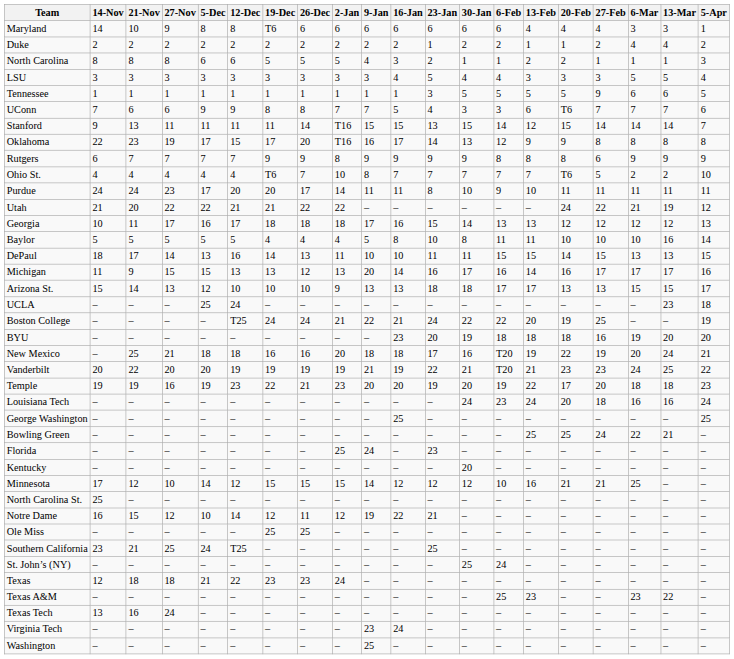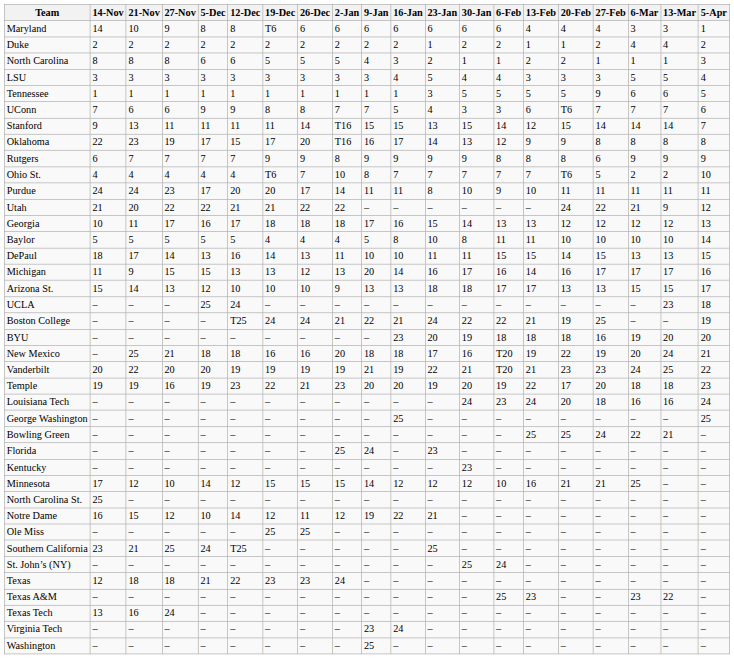 <table class="wikitable sortable">
 <tr>
 <th>Team</th>
 <th>14-Nov</th>
 <th>21-Nov</th>
 <th>27-Nov</th>
 <th>5-Dec</th>
 <th>12-Dec</th>
 <th>19-Dec</th>
 <th>26-Dec</th>
 <th>2-Jan</th>
 <th>9-Jan</th>
 <th>16-Jan</th>
 <th>23-Jan</th>
 <th>30-Jan</th>
 <th>6-Feb</th>
 <th>13-Feb</th>
 <th>20-Feb</th>
 <th>27-Feb</th>
 <th>6-Mar</th>
 <th>13-Mar</th>
 <th>5-Apr</th>
 </tr>
 <tr>
 <td>Maryland</td>
 <td>14</td>
 <td>10</td>
 <td>9</td>
 <td>8</td>
 <td>8</td>
 <td>T6</td>
 <td>6</td>
 <td>6</td>
 <td>6</td>
 <td>6</td>
 <td>6</td>
 <td>6</td>
 <td>6</td>
 <td>4</td>
 <td>4</td>
 <td>4</td>
 <td>3</td>
 <td>3</td>
 <td>1</td>
 </tr>
 <tr>
 <td>Duke</td>
 <td>2</td>
 <td>2</td>
 <td>2</td>
 <td>2</td>
 <td>2</td>
 <td>2</td>
 <td>2</td>
 <td>2</td>
 <td>2</td>
 <td>2</td>
 <td>1</td>
 <td>2</td>
 <td>2</td>
 <td>1</td>
 <td>1</td>
 <td>2</td>
 <td>4</td>
 <td>4</td>
 <td>2</td>
 </tr>
 <tr>
 <td>North Carolina</td>
 <td>8</td>
 <td>8</td>
 <td>8</td>
 <td>6</td>
 <td>6</td>
 <td>5</td>
 <td>5</td>
 <td>5</td>
 <td>4</td>
 <td>3</td>
 <td>2</td>
 <td>1</td>
 <td>1</td>
 <td>2</td>
 <td>2</td>
 <td>1</td>
 <td>1</td>
 <td>1</td>
 <td>3</td>
 </tr>
 <tr>
 <td>LSU</td>
 <td>3</td>
 <td>3</td>
 <td>3</td>
 <td>3</td>
 <td>3</td>
 <td>3</td>
 <td>3</td>
 <td>3</td>
 <td>3</td>
 <td>4</td>
 <td>5</td>
 <td>4</td>
 <td>4</td>
 <td>3</td>
 <td>3</td>
 <td>3</td>
 <td>5</td>
 <td>5</td>
 <td>4</td>
 </tr>
 <tr>
 <td>Tennessee</td>
 <td>1</td>
 <td>1</td>
 <td>1</td>
 <td>1</td>
 <td>1</td>
 <td>1</td>
 <td>1</td>
 <td>1</td>
 <td>1</td>
 <td>1</td>
 <td>3</td>
 <td>5</td>
 <td>5</td>
 <td>5</td>
 <td>5</td>
 <td>9</td>
 <td>6</td>
 <td>6</td>
 <td>5</td>
 </tr>
 <tr>
 <td>UConn</td>
 <td>7</td>
 <td>6</td>
 <td>6</td>
 <td>9</td>
 <td>9</td>
 <td>8</td>
 <td>8</td>
 <td>7</td>
 <td>7</td>
 <td>5</td>
 <td>4</td>
 <td>3</td>
 <td>3</td>
 <td>6</td>
 <td data-sort-value=6>T6</td>
 <td>7</td>
 <td>7</td>
 <td>7</td>
 <td>6</td>
 </tr>
 <tr>
 <td>Stanford</td>
 <td>9</td>
 <td>13</td>
 <td>11</td>
 <td>11</td>
 <td>11</td>
 <td>11</td>
 <td>14</td>
 <td data-sort-value=16>T16</td>
 <td>15</td>
 <td>15</td>
 <td>13</td>
 <td>15</td>
 <td>14</td>
 <td>12</td>
 <td>15</td>
 <td>14</td>
 <td>14</td>
 <td>14</td>
 <td>7</td>
 </tr>
 <tr>
 <td>Oklahoma</td>
 <td>22</td>
 <td>23</td>
 <td>19</td>
 <td>17</td>
 <td>15</td>
 <td>17</td>
 <td>20</td>
 <td data-sort-value=16>T16</td>
 <td>16</td>
 <td>17</td>
 <td>14</td>
 <td>13</td>
 <td>12</td>
 <td>9</td>
 <td>9</td>
 <td>8</td>
 <td>8</td>
 <td>8</td>
 <td>8</td>
 </tr>
 <tr>
 <td>Rutgers</td>
 <td>6</td>
 <td>7</td>
 <td>7</td>
 <td>7</td>
 <td>7</td>
 <td>9</td>
 <td>9</td>
 <td>8</td>
 <td>9</td>
 <td>9</td>
 <td>9</td>
 <td>9</td>
 <td>8</td>
 <td>8</td>
 <td>8</td>
 <td>6</td>
 <td>9</td>
 <td>9</td>
 <td>9</td>
 </tr>
 <tr>
 <td>Ohio St.</td>
 <td>4</td>
 <td>4</td>
 <td>4</td>
 <td>4</td>
 <td>4</td>
 <td data-sort-value=6>T6</td>
 <td>7</td>
 <td>10</td>
 <td>8</td>
 <td>7</td>
 <td>7</td>
 <td>7</td>
 <td>7</td>
 <td>7</td>
 <td data-sort-value=6>T6</td>
 <td>5</td>
 <td>2</td>
 <td>2</td>
 <td>10</td>
 </tr>
 <tr>
 <td>Purdue</td>
 <td>24</td>
 <td>24</td>
 <td>23</td>
 <td>17</td>
 <td>20</td>
 <td>20</td>
 <td>17</td>
 <td>14</td>
 <td>11</td>
 <td>11</td>
 <td>8</td>
 <td>10</td>
 <td>9</td>
 <td>10</td>
 <td>11</td>
 <td>11</td>
 <td>11</td>
 <td>11</td>
 <td>11</td>
 </tr>
 <tr>
 <td>Utah</td>
 <td>21</td>
 <td>20</td>
 <td>22</td>
 <td>22</td>
 <td>21</td>
 <td>21</td>
 <td>22</td>
 <td>22</td>
 <td data-sort-value=99>–</td>
 <td data-sort-value=99>–</td>
 <td data-sort-value=99>–</td>
 <td data-sort-value=99>–</td>
 <td data-sort-value=99>–</td>
 <td data-sort-value=99>–</td>
 <td>24</td>
 <td>22</td>
 <td>21</td>
-<td>19</td>
+<td>9</td>
 <td>12</td>
 </tr>
 <tr>
 <td>Georgia</td>
 <td>10</td>
 <td>11</td>
 <td>17</td>
 <td>16</td>
 <td>17</td>
 <td>18</td>
 <td>18</td>
 <td>18</td>
 <td>17</td>
 <td>16</td>
 <td>15</td>
 <td>14</td>
 <td>13</td>
 <td>13</td>
 <td>12</td>
 <td>12</td>
 <td>12</td>
 <td>12</td>
 <td>13</td>
 </tr>
 <tr>
 <td>Baylor</td>
 <td>5</td>
 <td>5</td>
 <td>5</td>
 <td>5</td>
 <td>5</td>
 <td>4</td>
 <td>4</td>
 <td>4</td>
 <td>5</td>
 <td>8</td>
 <td>10</td>
 <td>8</td>
 <td>11</td>
 <td>11</td>
 <td>10</td>
 <td>10</td>
 <td>10</td>
-<td>16</td>
+<td>10</td>
 <td>14</td>
 </tr>
 <tr>
 <td>DePaul</td>
 <td>18</td>
 <td>17</td>
 <td>14</td>
 <td>13</td>
 <td>16</td>
 <td>14</td>
 <td>13</td>
 <td>11</td>
 <td>10</td>
 <td>10</td>
 <td>11</td>
 <td>11</td>
 <td>15</td>
 <td>15</td>
 <td>14</td>
 <td>15</td>
 <td>13</td>
 <td>13</td>
 <td>15</td>
 </tr>
 <tr>
 <td>Michigan</td>
 <td>11</td>
 <td>9</td>
 <td>15</td>
 <td>15</td>
 <td>13</td>
 <td>13</td>
 <td>12</td>
 <td>13</td>
 <td>20</td>
 <td>14</td>
 <td>16</td>
 <td>17</td>
 <td>16</td>
 <td>14</td>
 <td>16</td>
 <td>17</td>
 <td>17</td>
 <td>17</td>
 <td>16</td>
 </tr>
 <tr>
 <td>Arizona St.</td>
 <td>15</td>
 <td>14</td>
 <td>13</td>
 <td>12</td>
 <td>10</td>
 <td>10</td>
 <td>10</td>
 <td>9</td>
 <td>13</td>
 <td>13</td>
 <td>18</td>
 <td>18</td>
 <td>17</td>
 <td>17</td>
 <td>13</td>
 <td>13</td>
 <td>15</td>
 <td>15</td>
 <td>17</td>
 </tr>
 <tr>
 <td>UCLA</td>
 <td data-sort-value=99>–</td>
 <td data-sort-value=99>–</td>
 <td data-sort-value=99>–</td>
 <td>25</td>
 <td>24</td>
 <td data-sort-value=99>–</td>
 <td data-sort-value=99>–</td>
 <td data-sort-value=99>–</td>
 <td data-sort-value=99>–</td>
 <td data-sort-value=99>–</td>
 <td data-sort-value=99>–</td>
 <td data-sort-value=99>–</td>
 <td data-sort-value=99>–</td>
 <td data-sort-value=99>–</td>
 <td data-sort-value=99>–</td>
 <td data-sort-value=99>–</td>
 <td data-sort-value=99>–</td>
 <td>23</td>
 <td>18</td>
 </tr>
 <tr>
 <td>Boston College</td>
 <td data-sort-value=99>–</td>
 <td data-sort-value=99>–</td>
 <td data-sort-value=99>–</td>
 <td data-sort-value=99>–</td>
 <td data-sort-value=25>T25</td>
 <td>24</td>
 <td>24</td>
 <td>21</td>
 <td>22</td>
 <td>21</td>
 <td>24</td>
 <td>22</td>
 <td>22</td>
-<td>20</td>
+<td>21</td>
 <td>19</td>
 <td>25</td>
 <td data-sort-value=99>–</td>
 <td data-sort-value=99>–</td>
 <td>19</td>
 </tr>
 <tr>
 <td>BYU</td>
 <td data-sort-value=99>–</td>
 <td data-sort-value=99>–</td>
 <td data-sort-value=99>–</td>
 <td data-sort-value=99>–</td>
 <td data-sort-value=99>–</td>
 <td data-sort-value=99>–</td>
 <td data-sort-value=99>–</td>
 <td data-sort-value=99>–</td>
 <td data-sort-value=99>–</td>
 <td>23</td>
 <td>20</td>
 <td>19</td>
 <td>18</td>
 <td>18</td>
 <td>18</td>
 <td>16</td>
 <td>19</td>
 <td>20</td>
 <td>20</td>
 </tr>
 <tr>
 <td>New Mexico</td>
 <td data-sort-value=99>–</td>
 <td>25</td>
 <td>21</td>
 <td>18</td>
 <td>18</td>
 <td>16</td>
 <td>16</td>
 <td>20</td>
 <td>18</td>
 <td>18</td>
 <td>17</td>
 <td>16</td>
 <td data-sort-value=20>T20</td>
 <td>19</td>
 <td>22</td>
 <td>19</td>
 <td>20</td>
 <td>24</td>
 <td>21</td>
 </tr>
 <tr>
 <td>Vanderbilt</td>
 <td>20</td>
 <td>22</td>
 <td>20</td>
 <td>20</td>
 <td>19</td>
 <td>19</td>
 <td>19</td>
 <td>19</td>
 <td>21</td>
 <td>19</td>
 <td>22</td>
 <td>21</td>
 <td data-sort-value=20>T20</td>
 <td>21</td>
 <td>23</td>
 <td>23</td>
 <td>24</td>
 <td>25</td>
 <td>22</td>
 </tr>
 <tr>
 <td>Temple</td>
 <td>19</td>
 <td>19</td>
 <td>16</td>
 <td>19</td>
 <td>23</td>
 <td>22</td>
 <td>21</td>
 <td>23</td>
 <td>20</td>
 <td>20</td>
 <td>19</td>
 <td>20</td>
 <td>19</td>
 <td>22</td>
 <td>17</td>
 <td>20</td>
 <td>18</td>
 <td>18</td>
 <td>23</td>
 </tr>
 <tr>
 <td>Louisiana Tech</td>
 <td data-sort-value=99>–</td>
 <td data-sort-value=99>–</td>
 <td data-sort-value=99>–</td>
 <td data-sort-value=99>–</td>
 <td data-sort-value=99>–</td>
 <td data-sort-value=99>–</td>
 <td data-sort-value=99>–</td>
 <td data-sort-value=99>–</td>
 <td data-sort-value=99>–</td>
 <td data-sort-value=99>–</td>
 <td data-sort-value=99>–</td>
 <td>24</td>
 <td>23</td>
 <td>24</td>
 <td>20</td>
 <td>18</td>
 <td>16</td>
 <td>16</td>
 <td>24</td>
 </tr>
 <tr>
 <td>George Washington</td>
 <td data-sort-value=99>–</td>
 <td data-sort-value=99>–</td>
 <td data-sort-value=99>–</td>
 <td data-sort-value=99>–</td>
 <td data-sort-value=99>–</td>
 <td data-sort-value=99>–</td>
 <td data-sort-value=99>–</td>
 <td data-sort-value=99>–</td>
 <td data-sort-value=99>–</td>
 <td>25</td>
 <td data-sort-value=99>–</td>
 <td data-sort-value=99>–</td>
 <td data-sort-value=99>–</td>
 <td data-sort-value=99>–</td>
 <td data-sort-value=99>–</td>
 <td data-sort-value=99>–</td>
 <td data-sort-value=99>–</td>
 <td data-sort-value=99>–</td>
 <td>25</td>
 </tr>
 <tr>
 <td>Bowling Green</td>
 <td data-sort-value=99>–</td>
 <td data-sort-value=99>–</td>
 <td data-sort-value=99>–</td>
 <td data-sort-value=99>–</td>
 <td data-sort-value=99>–</td>
 <td data-sort-value=99>–</td>
 <td data-sort-value=99>–</td>
 <td data-sort-value=99>–</td>
 <td data-sort-value=99>–</td>
 <td data-sort-value=99>–</td>
 <td data-sort-value=99>–</td>
 <td data-sort-value=99>–</td>
 <td data-sort-value=99>–</td>
 <td>25</td>
 <td>25</td>
 <td>24</td>
 <td>22</td>
 <td>21</td>
 <td data-sort-value=99>–</td>
 </tr>
 <tr>
 <td>Florida</td>
 <td data-sort-value=99>–</td>
 <td data-sort-value=99>–</td>
 <td data-sort-value=99>–</td>
 <td data-sort-value=99>–</td>
 <td data-sort-value=99>–</td>
 <td data-sort-value=99>–</td>
 <td data-sort-value=99>–</td>
 <td>25</td>
 <td>24</td>
 <td data-sort-value=99>–</td>
 <td>23</td>
 <td data-sort-value=99>–</td>
 <td data-sort-value=99>–</td>
 <td data-sort-value=99>–</td>
 <td data-sort-value=99>–</td>
 <td data-sort-value=99>–</td>
 <td data-sort-value=99>–</td>
 <td data-sort-value=99>–</td>
 <td data-sort-value=99>–</td>
 </tr>
 <tr>
 <td>Kentucky</td>
 <td data-sort-value=99>–</td>
 <td data-sort-value=99>–</td>
 <td data-sort-value=99>–</td>
 <td data-sort-value=99>–</td>
 <td data-sort-value=99>–</td>
 <td data-sort-value=99>–</td>
 <td data-sort-value=99>–</td>
 <td data-sort-value=99>–</td>
 <td data-sort-value=99>–</td>
 <td data-sort-value=99>–</td>
 <td data-sort-value=99>–</td>
-<td>20</td>
+<td>23</td>
 <td data-sort-value=99>–</td>
 <td data-sort-value=99>–</td>
 <td data-sort-value=99>–</td>
 <td data-sort-value=99>–</td>
 <td data-sort-value=99>–</td>
 <td data-sort-value=99>–</td>
 <td data-sort-value=99>–</td>
 </tr>
 <tr>
 <td>Minnesota</td>
 <td>17</td>
 <td>12</td>
 <td>10</td>
 <td>14</td>
 <td>12</td>
 <td>15</td>
 <td>15</td>
 <td>15</td>
 <td>14</td>
 <td>12</td>
 <td>12</td>
 <td>12</td>
 <td>10</td>
 <td>16</td>
 <td>21</td>
 <td>21</td>
 <td>25</td>
 <td data-sort-value=99>–</td>
 <td data-sort-value=99>–</td>
 </tr>
 <tr>
 <td>North Carolina St.</td>
 <td>25</td>
 <td data-sort-value=99>–</td>
 <td data-sort-value=99>–</td>
 <td data-sort-value=99>–</td>
 <td data-sort-value=99>–</td>
 <td data-sort-value=99>–</td>
 <td data-sort-value=99>–</td>
 <td data-sort-value=99>–</td>
 <td data-sort-value=99>–</td>
 <td data-sort-value=99>–</td>
 <td data-sort-value=99>–</td>
 <td data-sort-value=99>–</td>
 <td data-sort-value=99>–</td>
 <td data-sort-value=99>–</td>
 <td data-sort-value=99>–</td>
 <td data-sort-value=99>–</td>
 <td data-sort-value=99>–</td>
 <td data-sort-value=99>–</td>
 <td data-sort-value=99>–</td>
 </tr>
 <tr>
 <td>Notre Dame</td>
 <td>16</td>
 <td>15</td>
 <td>12</td>
 <td>10</td>
 <td>14</td>
 <td>12</td>
 <td>11</td>
 <td>12</td>
 <td>19</td>
 <td>22</td>
 <td>21</td>
 <td data-sort-value=99>–</td>
 <td data-sort-value=99>–</td>
 <td data-sort-value=99>–</td>
 <td data-sort-value=99>–</td>
 <td data-sort-value=99>–</td>
 <td data-sort-value=99>–</td>
 <td data-sort-value=99>–</td>
 <td data-sort-value=99>–</td>
 </tr>
 <tr>
 <td>Ole Miss</td>
 <td data-sort-value=99>–</td>
 <td data-sort-value=99>–</td>
 <td data-sort-value=99>–</td>
 <td data-sort-value=99>–</td>
 <td data-sort-value=99>–</td>
 <td>25</td>
 <td>25</td>
 <td data-sort-value=99>–</td>
 <td data-sort-value=99>–</td>
 <td data-sort-value=99>–</td>
 <td data-sort-value=99>–</td>
 <td data-sort-value=99>–</td>
 <td data-sort-value=99>–</td>
 <td data-sort-value=99>–</td>
 <td data-sort-value=99>–</td>
 <td data-sort-value=99>–</td>
 <td data-sort-value=99>–</td>
 <td data-sort-value=99>–</td>
 <td data-sort-value=99>–</td>
 </tr>
 <tr>
 <td>Southern California</td>
 <td>23</td>
 <td>21</td>
 <td>25</td>
 <td>24</td>
 <td data-sort-value=25>T25</td>
 <td data-sort-value=99>–</td>
 <td data-sort-value=99>–</td>
 <td data-sort-value=99>–</td>
 <td data-sort-value=99>–</td>
 <td data-sort-value=99>–</td>
 <td>25</td>
 <td data-sort-value=99>–</td>
 <td data-sort-value=99>–</td>
 <td data-sort-value=99>–</td>
 <td data-sort-value=99>–</td>
 <td data-sort-value=99>–</td>
 <td data-sort-value=99>–</td>
 <td data-sort-value=99>–</td>
 <td data-sort-value=99>–</td>
 </tr>
 <tr>
 <td>St. John’s (NY)</td>
 <td data-sort-value=99>–</td>
 <td data-sort-value=99>–</td>
 <td data-sort-value=99>–</td>
 <td data-sort-value=99>–</td>
 <td data-sort-value=99>–</td>
 <td data-sort-value=99>–</td>
 <td data-sort-value=99>–</td>
 <td data-sort-value=99>–</td>
 <td data-sort-value=99>–</td>
 <td data-sort-value=99>–</td>
 <td data-sort-value=99>–</td>
 <td>25</td>
 <td>24</td>
 <td data-sort-value=99>–</td>
 <td data-sort-value=99>–</td>
 <td data-sort-value=99>–</td>
 <td data-sort-value=99>–</td>
 <td data-sort-value=99>–</td>
 <td data-sort-value=99>–</td>
 </tr>
 <tr>
 <td>Texas</td>
 <td>12</td>
 <td>18</td>
 <td>18</td>
 <td>21</td>
 <td>22</td>
 <td>23</td>
 <td>23</td>
 <td>24</td>
 <td data-sort-value=99>–</td>
 <td data-sort-value=99>–</td>
 <td data-sort-value=99>–</td>
 <td data-sort-value=99>–</td>
 <td data-sort-value=99>–</td>
 <td data-sort-value=99>–</td>
 <td data-sort-value=99>–</td>
 <td data-sort-value=99>–</td>
 <td data-sort-value=99>–</td>
 <td data-sort-value=99>–</td>
 <td data-sort-value=99>–</td>
 </tr>
 <tr>
 <td>Texas A&M</td>
 <td data-sort-value=99>–</td>
 <td data-sort-value=99>–</td>
 <td data-sort-value=99>–</td>
 <td data-sort-value=99>–</td>
 <td data-sort-value=99>–</td>
 <td data-sort-value=99>–</td>
 <td data-sort-value=99>–</td>
 <td data-sort-value=99>–</td>
 <td data-sort-value=99>–</td>
 <td data-sort-value=99>–</td>
 <td data-sort-value=99>–</td>
 <td data-sort-value=99>–</td>
 <td>25</td>
 <td>23</td>
 <td data-sort-value=99>–</td>
 <td data-sort-value=99>–</td>
 <td>23</td>
 <td>22</td>
 <td data-sort-value=99>–</td>
 </tr>
 <tr>
 <td>Texas Tech</td>
 <td>13</td>
 <td>16</td>
 <td>24</td>
 <td data-sort-value=99>–</td>
 <td data-sort-value=99>–</td>
 <td data-sort-value=99>–</td>
 <td data-sort-value=99>–</td>
 <td data-sort-value=99>–</td>
 <td data-sort-value=99>–</td>
 <td data-sort-value=99>–</td>
 <td data-sort-value=99>–</td>
 <td data-sort-value=99>–</td>
 <td data-sort-value=99>–</td>
 <td data-sort-value=99>–</td>
 <td data-sort-value=99>–</td>
 <td data-sort-value=99>–</td>
 <td data-sort-value=99>–</td>
 <td data-sort-value=99>–</td>
 <td data-sort-value=99>–</td>
 </tr>
 <tr>
 <td>Virginia Tech</td>
 <td data-sort-value=99>–</td>
 <td data-sort-value=99>–</td>
 <td data-sort-value=99>–</td>
 <td data-sort-value=99>–</td>
 <td data-sort-value=99>–</td>
 <td data-sort-value=99>–</td>
 <td data-sort-value=99>–</td>
 <td data-sort-value=99>–</td>
 <td>23</td>
 <td>24</td>
 <td data-sort-value=99>–</td>
 <td data-sort-value=99>–</td>
 <td data-sort-value=99>–</td>
 <td data-sort-value=99>–</td>
 <td data-sort-value=99>–</td>
 <td data-sort-value=99>–</td>
 <td data-sort-value=99>–</td>
 <td data-sort-value=99>–</td>
 <td data-sort-value=99>–</td>
 </tr>
 <tr>
 <td>Washington</td>
 <td data-sort-value=99>–</td>
 <td data-sort-value=99>–</td>
 <td data-sort-value=99>–</td>
 <td data-sort-value=99>–</td>
 <td data-sort-value=99>–</td>
 <td data-sort-value=99>–</td>
 <td data-sort-value=99>–</td>
 <td data-sort-value=99>–</td>
 <td>25</td>
 <td data-sort-value=99>–</td>
 <td data-sort-value=99>–</td>
 <td data-sort-value=99>–</td>
 <td data-sort-value=99>–</td>
 <td data-sort-value=99>–</td>
 <td data-sort-value=99>–</td>
 <td data-sort-value=99>–</td>
 <td data-sort-value=99>–</td>
 <td data-sort-value=99>–</td>
 <td data-sort-value=99>–</td>
 </tr>
 </table>
